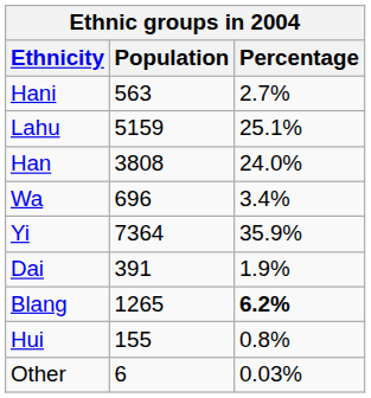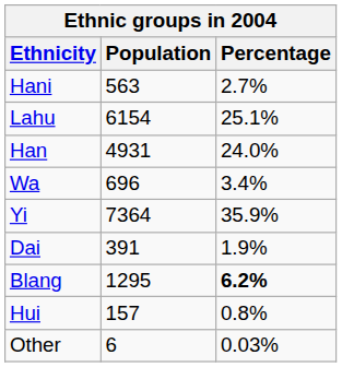 <table class="wikitable">
 <tr>
 <th style="text-align:center;" colspan="3">Ethnic groups in 2004</th>
 </tr>
 <tr>
 <th><a href='#'>Ethnicity</a></th>
 <th>Population</th>
 <th>Percentage</th>
 </tr>
 <tr>
 <td><a href='#'>Hani</a></td>
 <td>563</td>
 <td>2.7%</td>
 </tr>
 <tr>
 <td><a href='#'>Lahu</a></td>
-<td>5159</td>
+<td>6154</td>
 <td>25.1%</td>
 </tr>
 <tr>
 <td><a href='#'>Han</a></td>
-<td>3808</td>
+<td>4931</td>
 <td>24.0%</td>
 </tr>
 <tr>
 <td><a href='#'>Wa</a></td>
 <td>696</td>
 <td>3.4%</td>
 </tr>
 <tr>
 <td><a href='#'>Yi</a></td>
 <td>7364</td>
 <td>35.9%</td>
 </tr>
 <tr>
 <td><a href='#'>Dai</a></td>
 <td>391</td>
 <td>1.9%</td>
 </tr>
 <tr>
 <td><a href='#'>Blang</a></td>
-<td>1265</td>
+<td>1295</td>
 <td><strong>6.2%</strong></td>
 </tr>
 <tr>
 <td><a href='#'>Hui</a></td>
-<td>155</td>
+<td>157</td>
 <td>0.8%</td>
 </tr>
 <tr>
 <td>Other</td>
 <td>6</td>
 <td>0.03%</td>
 </tr>
 </table>
